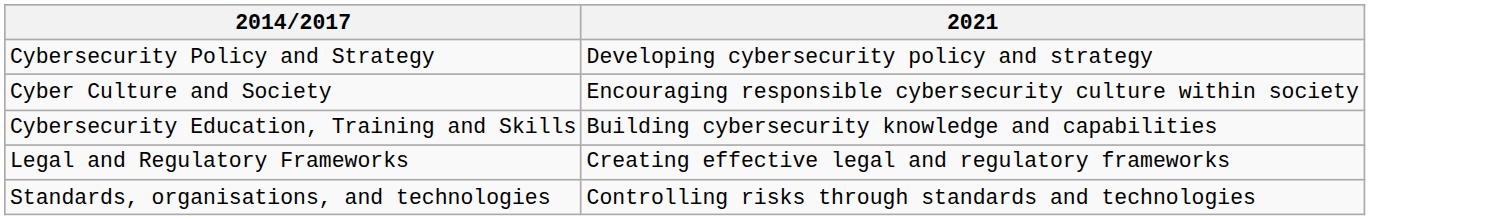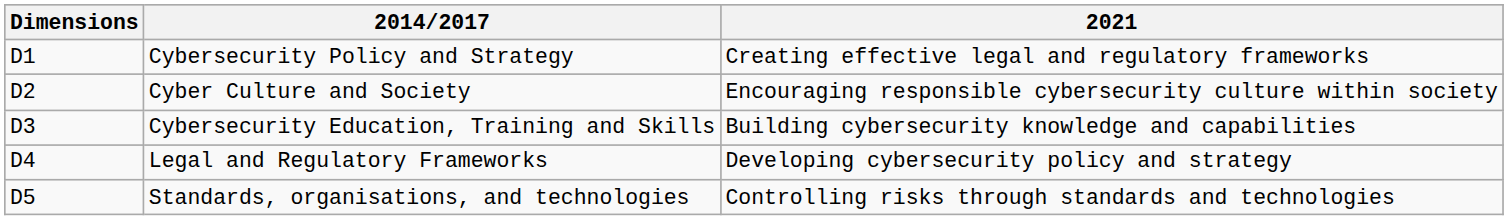 <table class="wikitable">
 <tr>
+<th>Dimensions</th>
 <th>2014/2017</th>
 <th>2021</th>
 </tr>
 <tr>
+<td>D1</td>
 <td>Cybersecurity Policy and Strategy</td>
-<td>Developing cybersecurity policy and strategy</td>
+<td>Creating effective legal and regulatory frameworks</td>
 </tr>
 <tr>
+<td>D2</td>
 <td>Cyber Culture and Society</td>
 <td>Encouraging responsible cybersecurity culture within society</td>
 </tr>
 <tr>
+<td>D3</td>
 <td>Cybersecurity Education, Training and Skills</td>
 <td>Building cybersecurity knowledge and capabilities</td>
 </tr>
 <tr>
+<td>D4</td>
 <td>Legal and Regulatory Frameworks</td>
-<td>Creating effective legal and regulatory frameworks</td>
+<td>Developing cybersecurity policy and strategy</td>
 </tr>
 <tr>
+<td>D5</td>
 <td>Standards, organisations, and technologies</td>
 <td>Controlling risks through standards and technologies</td>
 </tr>
 </table>
